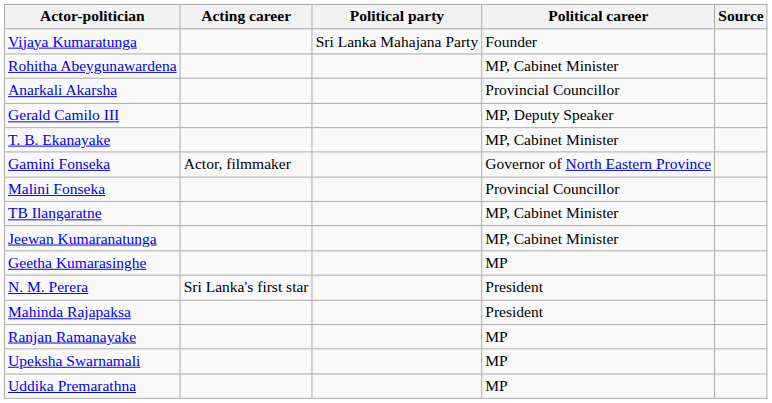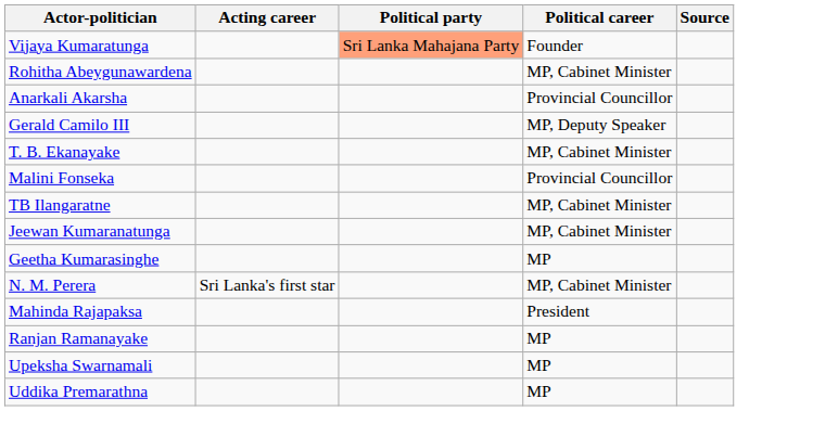 <table class="wikitable sortable">
 <tr>
 <th>Actor-politician</th>
 <th>Acting career</th>
 <th>Political party</th>
 <th>Political career</th>
 <th>Source</th>
 </tr>
 <tr>
 <td data-sort-value="Kumaratunga, Vijaya"><a href='#'>Vijaya Kumaratunga</a></td>
 <td></td>
-<td>Sri Lanka Mahajana Party</td>
+<td style="background: lightsalmon;">Sri Lanka Mahajana Party</td>
 <td>Founder</td>
 <td></td>
 </tr>
 <tr>
 <td data-sort-value="Abeygunawardena, Rohitha"><a href='#'>Rohitha Abeygunawardena</a></td>
 <td></td>
 <td></td>
 <td>MP, Cabinet Minister</td>
 <td></td>
 </tr>
 <tr>
 <td data-sort-value="Akarsha, Anarkali"><a href='#'>Anarkali Akarsha</a></td>
 <td></td>
 <td></td>
 <td>Provincial Councillor</td>
 <td></td>
 </tr>
 <tr>
 <td data-sort-value="Camilo, Gerald"><a href='#'>Gerald Camilo III</a></td>
 <td></td>
 <td></td>
 <td>MP, Deputy Speaker</td>
 <td></td>
 </tr>
 <tr>
 <td data-sort-value="Ekanayake, T B"><a href='#'>T. B. Ekanayake</a></td>
 <td></td>
 <td></td>
 <td>MP, Cabinet Minister</td>
-<td></td>
-</tr>
-<tr>
-<td data-sort-value="Fonseka, Gamini"><a href='#'>Gamini Fonseka</a></td>
-<td>Actor, filmmaker</td>
-<td></td>
-<td>Governor of <a href='#'>North Eastern Province</a></td>
 <td></td>
 </tr>
 <tr>
 <td data-sort-value="Fonseka, Malini"><a href='#'>Malini Fonseka</a></td>
 <td></td>
 <td></td>
 <td>Provincial Councillor</td>
 <td></td>
 </tr>
 <tr>
 <td data-sort-value="Ilangaratne, TB"><a href='#'>TB Ilangaratne</a></td>
 <td></td>
 <td></td>
 <td>MP, Cabinet Minister</td>
 <td></td>
 </tr>
 <tr>
 <td data-sort-value="Kumaranatunga, Jeewan"><a href='#'>Jeewan Kumaranatunga</a></td>
 <td></td>
 <td></td>
 <td>MP, Cabinet Minister</td>
 <td></td>
 </tr>
 <tr>
 <td data-sort-value="Kumarasinghe, Geetha"><a href='#'>Geetha Kumarasinghe</a></td>
 <td></td>
 <td></td>
 <td>MP</td>
 <td></td>
 </tr>
 <tr>
 <td data-sort-value="Perera, N M"><a href='#'>N. M. Perera</a></td>
 <td>Sri Lanka's first star</td>
 <td></td>
-<td>President</td>
+<td>MP, Cabinet Minister</td>
 <td></td>
 </tr>
 <tr>
 <td data-sort-value="Rajapaksa, Mahinda"><a href='#'>Mahinda Rajapaksa</a></td>
 <td></td>
 <td></td>
 <td>President</td>
 <td></td>
 </tr>
 <tr>
 <td data-sort-value="Ramanayake, Ranjan"><a href='#'>Ranjan Ramanayake</a></td>
 <td></td>
 <td></td>
 <td>MP</td>
 <td></td>
 </tr>
 <tr>
 <td data-sort-value="Swarnamali, Upeksha"><a href='#'>Upeksha Swarnamali</a></td>
 <td></td>
 <td></td>
 <td>MP</td>
 <td></td>
 </tr>
 <tr>
 <td data-sort-value="Premarathna, Uddika"><a href='#'>Uddika Premarathna</a></td>
 <td></td>
 <td></td>
 <td>MP</td>
 <td></td>
 </tr>
 </table>
